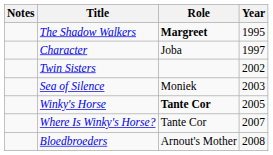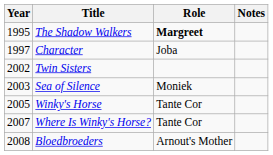 <table class="wikitable sortable">
 <tr>
-<th class="unsortable">Notes</th>
+<th>Year</th>
 <th>Title</th>
 <th>Role</th>
-<th>Year</th>
+<th class="unsortable">Notes</th>
 </tr>
 <tr>
-<td></td>
+<td>1995</td>
 <td><em><a href='#'>The Shadow Walkers</a></em></td>
 <td><strong>Margreet</strong></td>
-<td>1995</td>
+<td></td>
 </tr>
 <tr>
-<td></td>
+<td>1997</td>
 <td><em><a href='#'>Character</a></em></td>
 <td>Joba</td>
-<td>1997</td>
+<td></td>
 </tr>
 <tr>
-<td></td>
+<td>2002</td>
 <td><em><a href='#'>Twin Sisters</a></em></td>
 <td></td>
-<td>2002</td>
+<td></td>
 </tr>
 <tr>
-<td></td>
+<td>2003</td>
 <td><em><a href='#'>Sea of Silence</a></em></td>
 <td>Moniek</td>
-<td>2003</td>
+<td></td>
 </tr>
 <tr>
+<td>2005</td>
+<td><em><a href='#'>Winky's Horse</a></em></td>
+<td>Tante Cor</td>
 <td></td>
-<td><em><a href='#'>Winky's Horse</a></em></td>
-<td><strong>Tante Cor</strong></td>
-<td>2005</td>
 </tr>
 <tr ]>
-<td></td>
+<td>2007</td>
 <td><em><a href='#'>Where Is Winky's Horse?</a></em></td>
 <td>Tante Cor</td>
-<td>2007</td>
+<td></td>
 </tr>
 <tr>
-<td></td>
+<td>2008</td>
 <td><em><a href='#'>Bloedbroeders</a></em></td>
 <td>Arnout's Mother</td>
-<td>2008</td>
+<td></td>
 </tr>
 </table>
